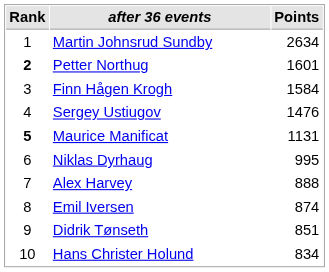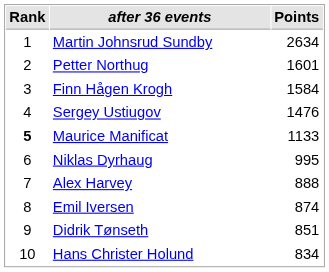 <table cellspacing="1" cellpadding="3" style="border:1px solid #AAAAAA;font-size:86%">
 <tr style="background-color: #E4E4E4;">
 <th style="border-bottom:1px solid #AAAAAA" width=10>Rank</th>
 <th style="border-bottom:1px solid #AAAAAA" width=200><em>after 36 events</em></th>
 <th style="border-bottom:1px solid #AAAAAA" width=20 align=right>Points</th>
 </tr>
 <tr>
 <td align=center>1</td>
 <td> <a href='#'>Martin Johnsrud Sundby</a></td>
 <td align=right>2634</td>
 </tr>
 <tr>
-<td align=center><strong>2</strong></td>
+<td align=center>2</td>
 <td> <a href='#'>Petter Northug</a></td>
 <td align=right>1601</td>
 </tr>
 <tr>
 <td align=center>3</td>
 <td> <a href='#'>Finn Hågen Krogh</a></td>
 <td align=right>1584</td>
 </tr>
 <tr>
 <td align=center>4</td>
 <td> <a href='#'>Sergey Ustiugov</a></td>
 <td align=right>1476</td>
 </tr>
 <tr>
 <td align=center><strong>5</strong></td>
 <td> <a href='#'>Maurice Manificat</a></td>
-<td align=right>1131</td>
+<td align=right>1133</td>
 </tr>
 <tr>
 <td align=center>6</td>
 <td> <a href='#'>Niklas Dyrhaug</a></td>
 <td align=right>995</td>
 </tr>
 <tr>
 <td align=center>7</td>
 <td> <a href='#'>Alex Harvey</a></td>
 <td align=right>888</td>
 </tr>
 <tr>
 <td align=center>8</td>
 <td> <a href='#'>Emil Iversen</a></td>
 <td align=right>874</td>
 </tr>
 <tr>
 <td align=center>9</td>
 <td> <a href='#'>Didrik Tønseth</a></td>
 <td align=right>851</td>
 </tr>
 <tr>
 <td align=center>10</td>
 <td> <a href='#'>Hans Christer Holund</a></td>
 <td align=right>834</td>
 </tr>
 </table>
